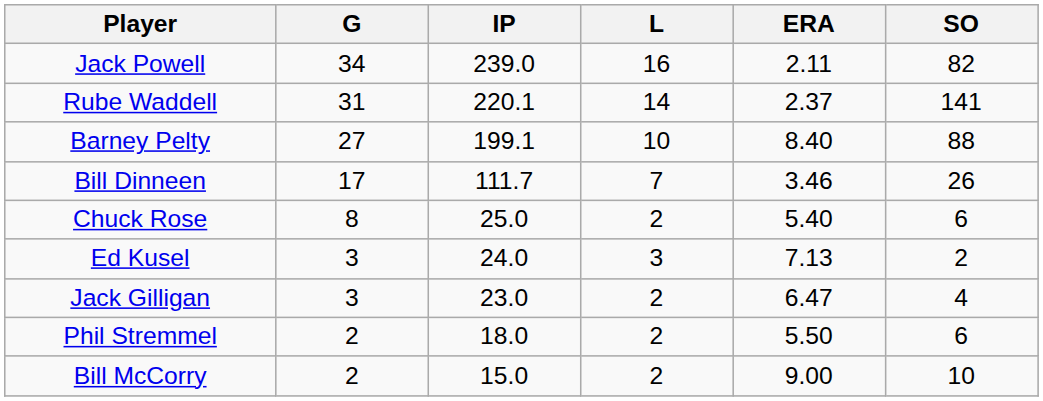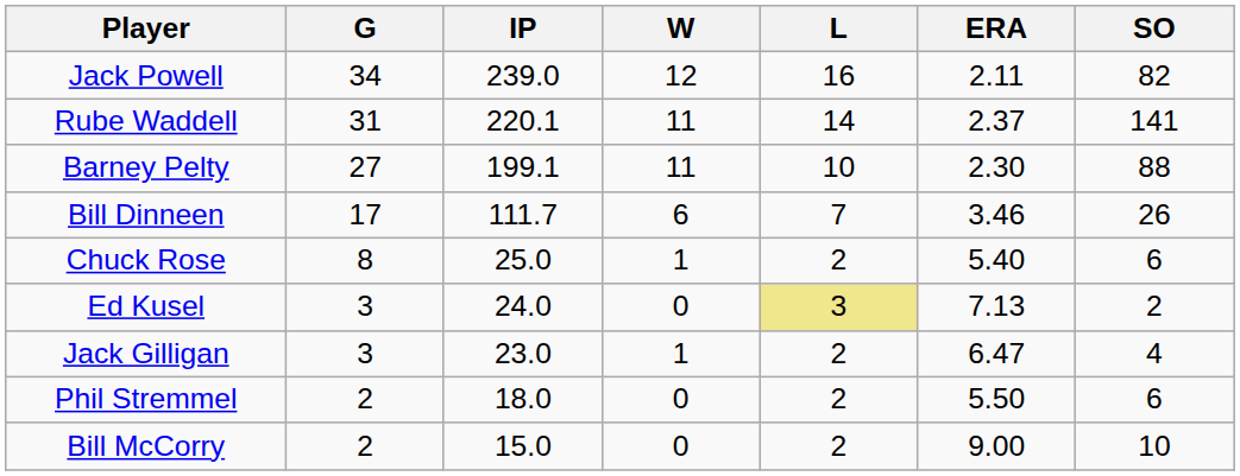 <table class="wikitable sortable">
 <tr>
 <th bgcolor="#DDDDFF" width="16%">Player</th>
 <th bgcolor="#DDDDFF" width="9%">G</th>
 <th bgcolor="#DDDDFF" width="9%">IP</th>
+<th bgcolor="#DDDDFF" width="9%">W</th>
 <th bgcolor="#DDDDFF" width="9%">L</th>
 <th bgcolor="#DDDDFF" width="9%">ERA</th>
 <th bgcolor="#DDDDFF" width="9%">SO</th>
 </tr>
 <tr align="center">
 <td><a href='#'>Jack Powell</a></td>
 <td>34</td>
 <td>239.0</td>
+<td>12</td>
 <td>16</td>
 <td>2.11</td>
 <td>82</td>
 </tr>
 <tr align="center">
 <td><a href='#'>Rube Waddell</a></td>
 <td>31</td>
 <td>220.1</td>
+<td>11</td>
 <td>14</td>
 <td>2.37</td>
 <td>141</td>
 </tr>
 <tr align="center">
 <td><a href='#'>Barney Pelty</a></td>
 <td>27</td>
 <td>199.1</td>
+<td>11</td>
 <td>10</td>
-<td>8.40</td>
+<td>2.30</td>
 <td>88</td>
 </tr>
 <tr align="center">
 <td><a href='#'>Bill Dinneen</a></td>
 <td>17</td>
 <td>111.7</td>
+<td>6</td>
 <td>7</td>
 <td>3.46</td>
 <td>26</td>
 </tr>
 <tr align="center">
 <td><a href='#'>Chuck Rose</a></td>
 <td>8</td>
 <td>25.0</td>
+<td>1</td>
 <td>2</td>
 <td>5.40</td>
 <td>6</td>
 </tr>
 <tr align="center">
 <td><a href='#'>Ed Kusel</a></td>
 <td>3</td>
 <td>24.0</td>
-<td>3</td>
+<td>0</td>
+<td style="background: khaki;">3</td>
 <td>7.13</td>
 <td>2</td>
 </tr>
 <tr align="center">
 <td><a href='#'>Jack Gilligan</a></td>
 <td>3</td>
 <td>23.0</td>
+<td>1</td>
 <td>2</td>
 <td>6.47</td>
 <td>4</td>
 </tr>
 <tr align="center">
 <td><a href='#'>Phil Stremmel</a></td>
 <td>2</td>
 <td>18.0</td>
+<td>0</td>
 <td>2</td>
 <td>5.50</td>
 <td>6</td>
 </tr>
 <tr align="center">
 <td><a href='#'>Bill McCorry</a></td>
 <td>2</td>
 <td>15.0</td>
+<td>0</td>
 <td>2</td>
 <td>9.00</td>
 <td>10</td>
 </tr>
 </table>
